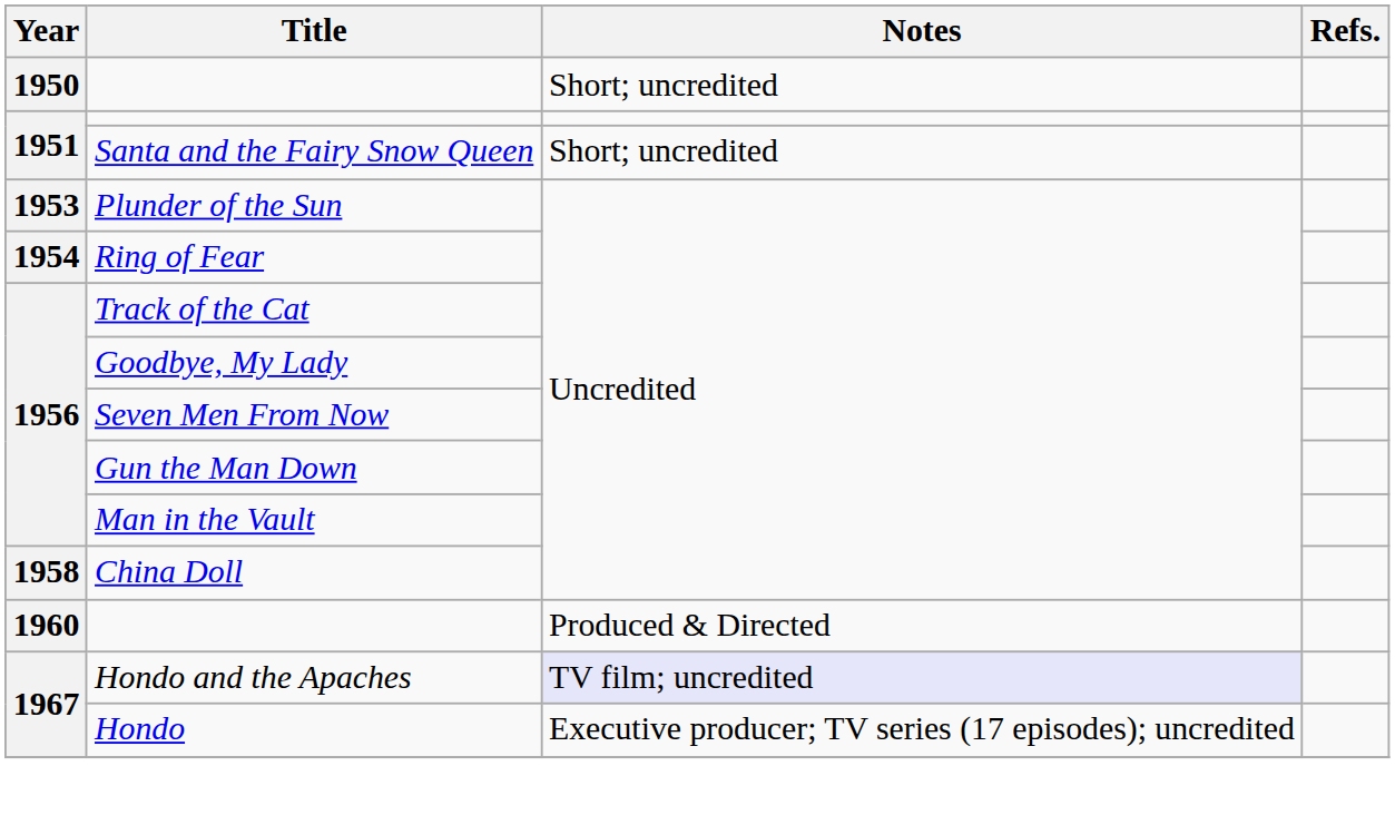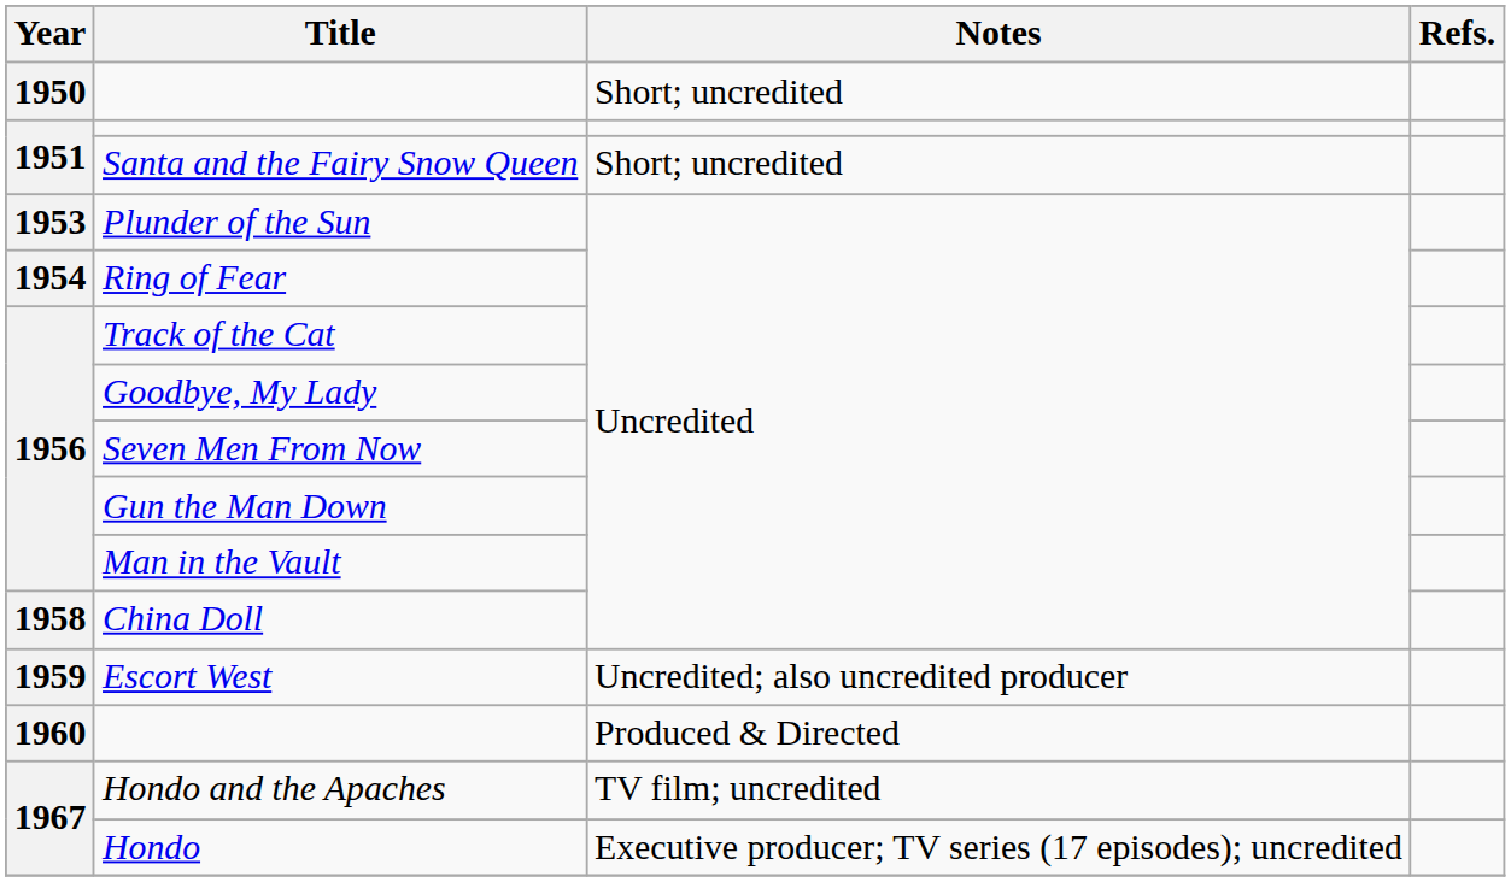 <table class="wikitable plainrowheaders sortable" style="margin-right: 0;">
 <tr>
 <th scope="col">Year</th>
 <th scope="col">Title</th>
 <th scope="col" class=unsortable>Notes</th>
 <th scope="col" class=unsortable>Refs.</th>
 </tr>
 <tr>
 <th scope="row">1950</th>
 <td><em></em></td>
 <td>Short; uncredited</td>
 <td style="text-align:center"></td>
 </tr>
 <tr>
 <th rowspan="2" scope="row">1951</th>
 <td><em></em></td>
 <td></td>
 <td style="text-align:center"></td>
 </tr>
 <tr>
 <td><em><a href='#'>Santa and the Fairy Snow Queen</a></em></td>
 <td>Short; uncredited</td>
 <td style="text-align:center"></td>
 </tr>
 <tr>
 <th scope="row">1953</th>
 <td><em><a href='#'>Plunder of the Sun</a></em></td>
 <td rowspan="8">Uncredited</td>
 <td style="text-align:center"></td>
 </tr>
 <tr>
 <th scope="row">1954</th>
 <td><em><a href='#'>Ring of Fear</a></em></td>
 <td style="text-align:center"></td>
 </tr>
 <tr>
 <th rowspan="5" scope="row">1956</th>
 <td><em><a href='#'>Track of the Cat</a></em></td>
 <td style="text-align:center"></td>
 </tr>
 <tr>
 <td><em><a href='#'>Goodbye, My Lady</a></em></td>
 <td style="text-align:center"></td>
 </tr>
 <tr>
 <td><em><a href='#'>Seven Men From Now</a></em></td>
 <td style="text-align:center"></td>
 </tr>
 <tr>
 <td><em><a href='#'>Gun the Man Down</a></em></td>
 <td style="text-align:center"></td>
 </tr>
 <tr>
 <td><em><a href='#'>Man in the Vault</a></em></td>
 <td style="text-align:center"></td>
 </tr>
 <tr>
 <th scope="row">1958</th>
 <td><em><a href='#'>China Doll</a></em></td>
 <td style="text-align:center"></td>
 </tr>
 <tr>
+<th scope="row">1959</th>
+<td><em><a href='#'>Escort West</a></em></td>
+<td>Uncredited; also uncredited producer</td>
+<td style="text-align:center"></td>
+</tr>
+<tr>
 <th scope="row">1960</th>
 <td><em></em></td>
 <td>Produced & Directed</td>
 <td style="text-align:center"></td>
 </tr>
 <tr>
 <th rowspan="2" scope="row">1967</th>
 <td><em>Hondo and the Apaches</em></td>
-<td style="background: lavender;">TV film; uncredited</td>
+<td>TV film; uncredited</td>
 <td style="text-align:center"></td>
 </tr>
 <tr>
 <td><em><a href='#'>Hondo</a></em></td>
 <td>Executive producer; TV series (17 episodes); uncredited</td>
 <td style="text-align:center"></td>
 </tr>
 <tr>
 </tr>
 </table>
